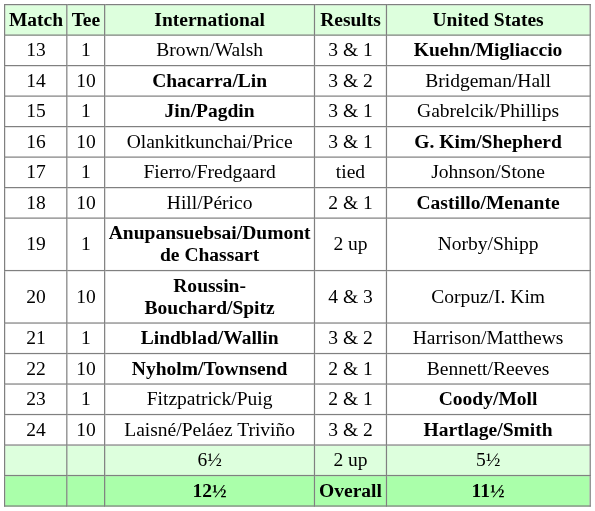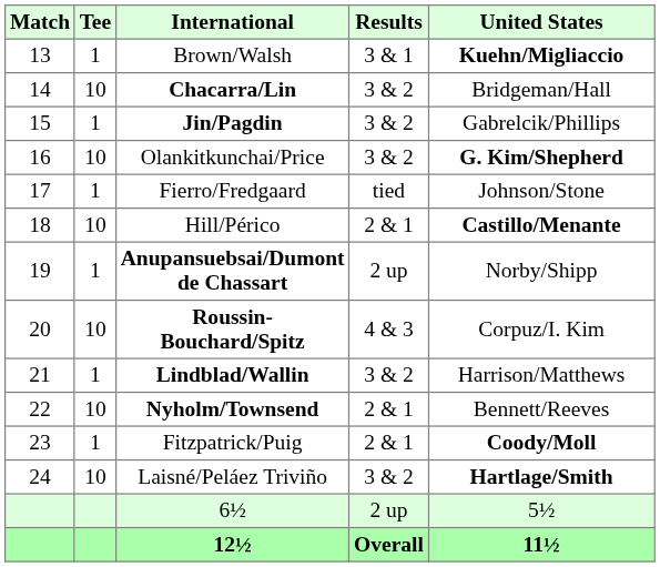 <table border="1" cellpadding="3" style="border-collapse:collapse; text-align:center;">
 <tr style="background:#ddffdd;">
 <th>Match</th>
 <th>Tee</th>
 <th width="160">International</th>
 <th>Results</th>
 <th width="160">United States</th>
 </tr>
 <tr>
 <td>13</td>
 <td>1</td>
 <td>Brown/Walsh</td>
 <td>3 & 1</td>
 <td><strong>Kuehn/Migliaccio</strong></td>
 </tr>
 <tr>
 <td>14</td>
 <td>10</td>
 <td><strong>Chacarra/Lin</strong></td>
 <td>3 & 2</td>
 <td>Bridgeman/Hall</td>
 </tr>
 <tr>
 <td>15</td>
 <td>1</td>
 <td><strong>Jin/Pagdin</strong></td>
-<td>3 & 1</td>
+<td>3 & 2</td>
 <td>Gabrelcik/Phillips</td>
 </tr>
 <tr>
 <td>16</td>
 <td>10</td>
 <td>Olankitkunchai/Price</td>
-<td>3 & 1</td>
+<td>3 & 2</td>
 <td><strong>G. Kim/Shepherd</strong></td>
 </tr>
 <tr>
 <td>17</td>
 <td>1</td>
 <td>Fierro/Fredgaard</td>
 <td>tied</td>
 <td>Johnson/Stone</td>
 </tr>
 <tr>
 <td>18</td>
 <td>10</td>
 <td>Hill/Périco</td>
 <td>2 & 1</td>
 <td><strong>Castillo/Menante</strong></td>
 </tr>
 <tr>
 <td>19</td>
 <td>1</td>
 <td><strong>Anupansuebsai/Dumont de Chassart</strong></td>
 <td>2 up</td>
 <td>Norby/Shipp</td>
 </tr>
 <tr>
 <td>20</td>
 <td>10</td>
 <td><strong>Roussin-Bouchard/Spitz</strong></td>
 <td>4 & 3</td>
 <td>Corpuz/I. Kim</td>
 </tr>
 <tr>
 <td>21</td>
 <td>1</td>
 <td><strong>Lindblad/Wallin</strong></td>
 <td>3 & 2</td>
 <td>Harrison/Matthews</td>
 </tr>
 <tr>
 <td>22</td>
 <td>10</td>
 <td><strong>Nyholm/Townsend</strong></td>
 <td>2 & 1</td>
 <td>Bennett/Reeves</td>
 </tr>
 <tr>
 <td>23</td>
 <td>1</td>
 <td>Fitzpatrick/Puig</td>
 <td>2 & 1</td>
 <td><strong>Coody/Moll</strong></td>
 </tr>
 <tr>
 <td>24</td>
 <td>10</td>
 <td>Laisné/Peláez Triviño</td>
 <td>3 & 2</td>
 <td><strong>Hartlage/Smith</strong></td>
 </tr>
 <tr style="background:#ddffdd;">
 <td></td>
 <td></td>
 <td>6½</td>
 <td>2 up</td>
 <td>5½</td>
 </tr>
 <tr style="background:#aaffaa;">
 <th></th>
 <th></th>
 <th>12½</th>
 <th>Overall</th>
 <th>11½</th>
 </tr>
 </table>
